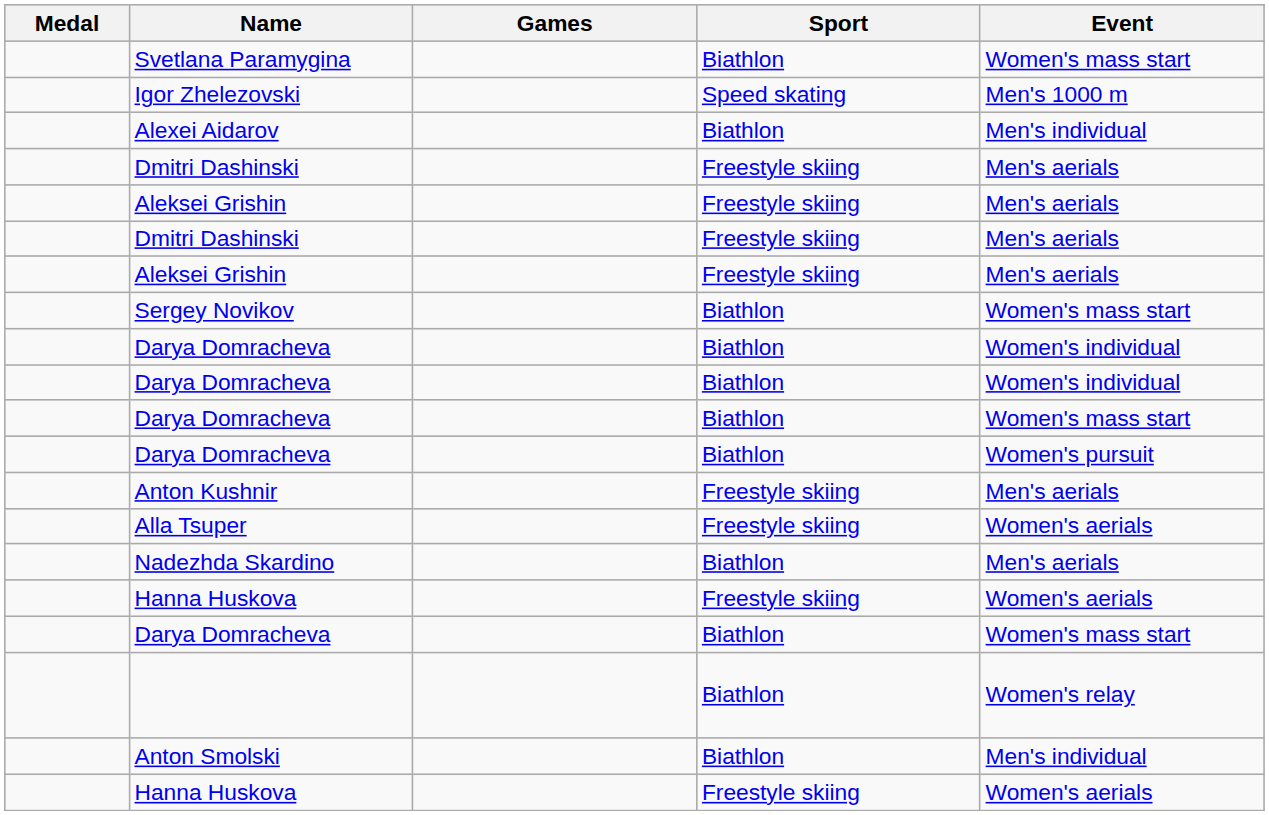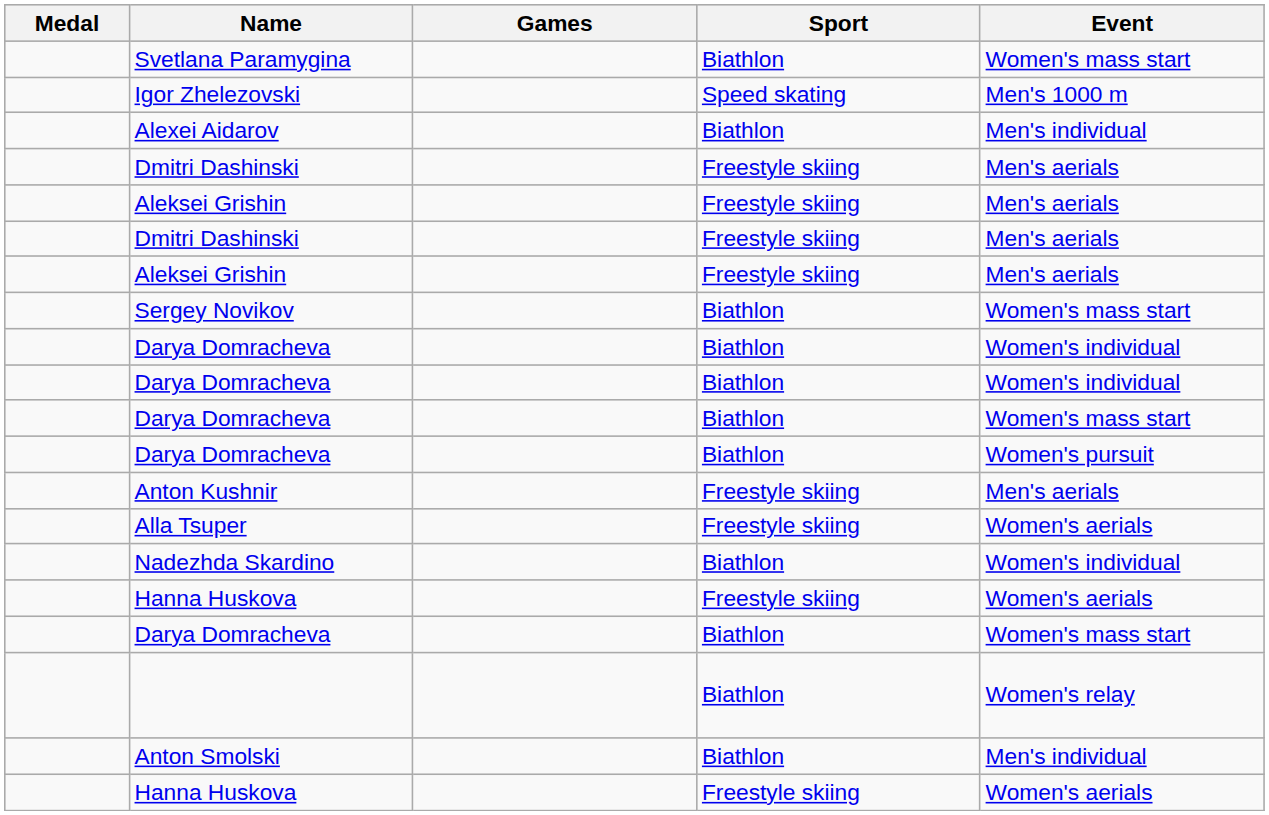 <table class="wikitable sortable" style="font-size:90%">
 <tr>
 <th style="width:5em">Medal</th>
 <th style="width:12em">Name</th>
 <th style="width:12em">Games</th>
 <th style="width:12em">Sport</th>
 <th style="width:12em">Event</th>
 </tr>
 <tr>
 <td></td>
 <td><a href='#'>Svetlana Paramygina</a></td>
 <td></td>
 <td> <a href='#'>Biathlon</a></td>
 <td><a href='#'>Women's mass start</a></td>
 </tr>
 <tr>
 <td></td>
 <td><a href='#'>Igor Zhelezovski</a></td>
 <td></td>
 <td> <a href='#'>Speed skating</a></td>
 <td><a href='#'>Men's 1000 m</a></td>
 </tr>
 <tr>
 <td></td>
 <td><a href='#'>Alexei Aidarov</a></td>
 <td></td>
 <td> <a href='#'>Biathlon</a></td>
 <td><a href='#'>Men's individual</a></td>
 </tr>
 <tr>
 <td></td>
 <td><a href='#'>Dmitri Dashinski</a></td>
 <td></td>
 <td> <a href='#'>Freestyle skiing</a></td>
 <td><a href='#'>Men's aerials</a></td>
 </tr>
 <tr>
 <td></td>
 <td><a href='#'>Aleksei Grishin</a></td>
 <td></td>
 <td> <a href='#'>Freestyle skiing</a></td>
 <td><a href='#'>Men's aerials</a></td>
 </tr>
 <tr>
 <td></td>
 <td><a href='#'>Dmitri Dashinski</a></td>
 <td></td>
 <td> <a href='#'>Freestyle skiing</a></td>
 <td><a href='#'>Men's aerials</a></td>
 </tr>
 <tr>
 <td></td>
 <td><a href='#'>Aleksei Grishin</a></td>
 <td></td>
 <td> <a href='#'>Freestyle skiing</a></td>
 <td><a href='#'>Men's aerials</a></td>
 </tr>
 <tr>
 <td></td>
 <td><a href='#'>Sergey Novikov</a></td>
 <td></td>
 <td> <a href='#'>Biathlon</a></td>
 <td><a href='#'>Women's mass start</a></td>
 </tr>
 <tr>
 <td></td>
 <td><a href='#'>Darya Domracheva</a></td>
 <td></td>
 <td> <a href='#'>Biathlon</a></td>
 <td><a href='#'>Women's individual</a></td>
 </tr>
 <tr>
 <td></td>
 <td><a href='#'>Darya Domracheva</a></td>
 <td></td>
 <td> <a href='#'>Biathlon</a></td>
 <td><a href='#'>Women's individual</a></td>
 </tr>
 <tr>
 <td></td>
 <td><a href='#'>Darya Domracheva</a></td>
 <td></td>
 <td> <a href='#'>Biathlon</a></td>
 <td><a href='#'>Women's mass start</a></td>
 </tr>
 <tr>
 <td></td>
 <td><a href='#'>Darya Domracheva</a></td>
 <td></td>
 <td> <a href='#'>Biathlon</a></td>
 <td><a href='#'>Women's pursuit</a></td>
 </tr>
 <tr>
 <td></td>
 <td><a href='#'>Anton Kushnir</a></td>
 <td></td>
 <td> <a href='#'>Freestyle skiing</a></td>
 <td><a href='#'>Men's aerials</a></td>
 </tr>
 <tr>
 <td></td>
 <td><a href='#'>Alla Tsuper</a></td>
 <td></td>
 <td> <a href='#'>Freestyle skiing</a></td>
 <td><a href='#'>Women's aerials</a></td>
 </tr>
 <tr>
 <td></td>
 <td><a href='#'>Nadezhda Skardino</a></td>
 <td></td>
 <td> <a href='#'>Biathlon</a></td>
-<td><a href='#'>Men's aerials</a></td>
+<td><a href='#'>Women's individual</a></td>
 </tr>
 <tr>
 <td></td>
 <td><a href='#'>Hanna Huskova</a></td>
 <td></td>
 <td> <a href='#'>Freestyle skiing</a></td>
 <td><a href='#'>Women's aerials</a></td>
 </tr>
 <tr>
 <td></td>
 <td><a href='#'>Darya Domracheva</a></td>
 <td></td>
 <td> <a href='#'>Biathlon</a></td>
 <td><a href='#'>Women's mass start</a></td>
 </tr>
 <tr>
 <td></td>
 <td><br><br><br></td>
 <td></td>
 <td> <a href='#'>Biathlon</a></td>
 <td><a href='#'>Women's relay</a></td>
 </tr>
 <tr>
 <td></td>
 <td><a href='#'>Anton Smolski</a></td>
 <td></td>
 <td> <a href='#'>Biathlon</a></td>
 <td><a href='#'>Men's individual</a></td>
 </tr>
 <tr>
 <td></td>
 <td><a href='#'>Hanna Huskova</a></td>
 <td></td>
 <td> <a href='#'>Freestyle skiing</a></td>
 <td><a href='#'>Women's aerials</a></td>
 </tr>
 </table>
